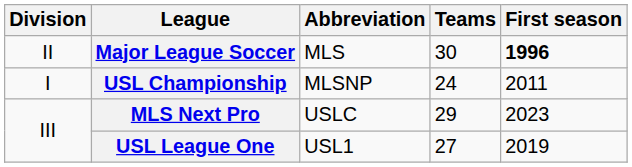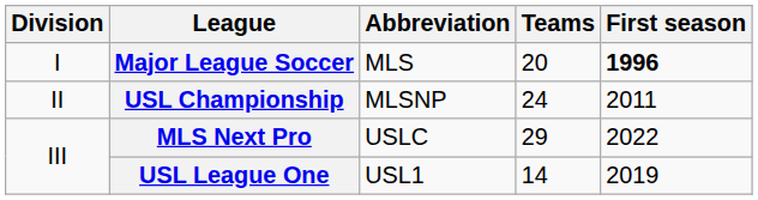 <table class="wikitable plainrowheaders">
 <tr>
 <th scope="col">Division</th>
 <th scope="col">League</th>
 <th scope="col">Abbreviation</th>
 <th scope="col">Teams</th>
 <th scope="col">First season</th>
 </tr>
 <tr>
-<td align=center>II</td>
+<td align=center>I</td>
 <th scope="row"><a href='#'>Major League Soccer</a></th>
 <td>MLS</td>
-<td>30</td>
+<td>20</td>
 <td><strong>1996</strong></td>
 </tr>
 <tr>
-<td align=center>I</td>
+<td align=center>II</td>
 <th scope="row"><a href='#'>USL Championship</a></th>
 <td>MLSNP</td>
 <td>24</td>
 <td>2011</td>
 </tr>
 <tr>
 <td align=center rowspan="3">III</td>
 <th scope="row"><a href='#'>MLS Next Pro</a></th>
 <td>USLC</td>
 <td>29</td>
-<td>2023</td>
+<td>2022</td>
 </tr>
 <tr>
 <th scope="row"><a href='#'>USL League One</a></th>
 <td>USL1</td>
-<td>27</td>
+<td>14</td>
 <td>2019</td>
 </tr>
 </table>
